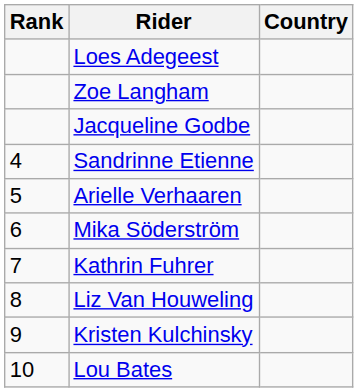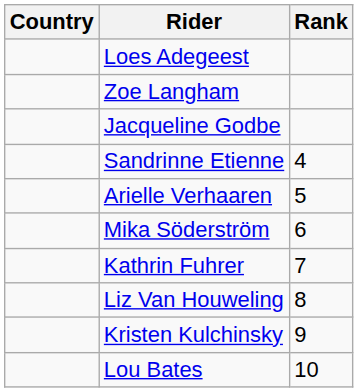 <table class="wikitable sortable" style="text-align:left;">
 <tr>
+<th>Country</th>
+<th>Rider</th>
 <th>Rank</th>
-<th>Rider</th>
-<th>Country</th>
 </tr>
 <tr>
 <td></td>
 <td><a href='#'>Loes Adegeest</a></td>
 <td></td>
 </tr>
 <tr>
 <td></td>
 <td><a href='#'>Zoe Langham</a></td>
 <td></td>
 </tr>
 <tr>
 <td></td>
 <td><a href='#'>Jacqueline Godbe</a></td>
 <td></td>
 </tr>
 <tr>
+<td></td>
+<td><a href='#'>Sandrinne Etienne</a></td>
 <td>4</td>
-<td><a href='#'>Sandrinne Etienne</a></td>
-<td></td>
 </tr>
 <tr>
+<td></td>
+<td><a href='#'>Arielle Verhaaren</a></td>
 <td>5</td>
-<td><a href='#'>Arielle Verhaaren</a></td>
-<td></td>
 </tr>
 <tr>
+<td></td>
+<td><a href='#'>Mika Söderström</a></td>
 <td>6</td>
-<td><a href='#'>Mika Söderström</a></td>
-<td></td>
 </tr>
 <tr>
+<td></td>
+<td><a href='#'>Kathrin Fuhrer</a></td>
 <td>7</td>
-<td><a href='#'>Kathrin Fuhrer</a></td>
-<td></td>
 </tr>
 <tr>
+<td></td>
+<td><a href='#'>Liz Van Houweling</a></td>
 <td>8</td>
-<td><a href='#'>Liz Van Houweling</a></td>
-<td></td>
 </tr>
 <tr>
+<td></td>
+<td><a href='#'>Kristen Kulchinsky</a></td>
 <td>9</td>
-<td><a href='#'>Kristen Kulchinsky</a></td>
-<td></td>
 </tr>
 <tr>
+<td></td>
+<td><a href='#'>Lou Bates</a></td>
 <td>10</td>
-<td><a href='#'>Lou Bates</a></td>
-<td></td>
 </tr>
 </table>
